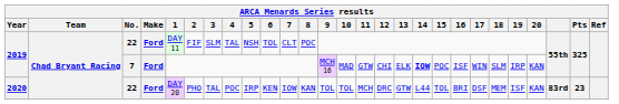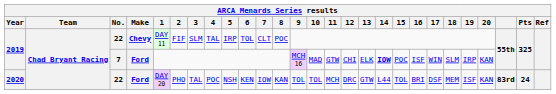 <table class="wikitable" style="text-align:center; font-size:75%">
 <tr>
 <th colspan=27><a href='#'>ARCA Menards Series</a> results</th>
 </tr>
 <tr>
 <th>Year</th>
 <th>Team</th>
 <th>No.</th>
 <th>Make</th>
 <th>1</th>
 <th>2</th>
 <th>3</th>
 <th>4</th>
 <th>5</th>
 <th>6</th>
 <th>7</th>
 <th>8</th>
 <th>9</th>
 <th>10</th>
 <th>11</th>
 <th>12</th>
 <th>13</th>
 <th>14</th>
 <th>15</th>
 <th>16</th>
 <th>17</th>
 <th>18</th>
 <th>19</th>
 <th>20</th>
 <th></th>
 <th>Pts</th>
 <th>Ref</th>
 </tr>
 <tr>
 <th rowspan=2><a href='#'>2019</a></th>
 <th rowspan=3><a href='#'>Chad Bryant Racing</a></th>
 <th>22</th>
-<th><a href='#'>Ford</a></th>
+<th><a href='#'>Chevy</a></th>
 <td style="background:#DFFFDF;"><a href='#'>DAY</a><br><small>11</small></td>
 <td><a href='#'>FIF</a></td>
 <td><a href='#'>SLM</a></td>
 <td><a href='#'>TAL</a></td>
-<td><a href='#'>NSH</a></td>
+<td><a href='#'>IRP</a></td>
 <td><a href='#'>TOL</a></td>
 <td><a href='#'>CLT</a></td>
 <td><a href='#'>POC</a></td>
 <td colspan=12></td>
 <th rowspan=2>55th</th>
 <th rowspan=2>325</th>
 <th rowspan=2></th>
 </tr>
 <tr>
 <th>7</th>
 <th><a href='#'>Ford</a></th>
 <td colspan=8></td>
 <td style="background:#EFCFFF;"><a href='#'>MCH</a><br><small>16</small></td>
 <td><a href='#'>MAD</a></td>
 <td><a href='#'>GTW</a></td>
 <td><a href='#'>CHI</a></td>
 <td><a href='#'>ELK</a></td>
 <td><strong><a href='#'>IOW</a></strong></td>
 <td><a href='#'>POC</a></td>
 <td><a href='#'>ISF</a></td>
 <td><a href='#'>WIN</a></td>
 <td><a href='#'>SLM</a></td>
 <td><a href='#'>IRP</a></td>
 <td><a href='#'>KAN</a></td>
 </tr>
 <tr>
 <th><a href='#'>2020</a></th>
 <th>22</th>
 <th><a href='#'>Ford</a></th>
 <td style="background:#EFCFFF;"><a href='#'>DAY</a><br><small>20</small></td>
 <td><a href='#'>PHO</a></td>
 <td><a href='#'>TAL</a></td>
 <td><a href='#'>POC</a></td>
-<td><a href='#'>IRP</a></td>
+<td><a href='#'>NSH</a></td>
 <td><a href='#'>KEN</a></td>
 <td><a href='#'>IOW</a></td>
 <td><a href='#'>KAN</a></td>
 <td><a href='#'>TOL</a></td>
 <td><a href='#'>TOL</a></td>
 <td><a href='#'>MCH</a></td>
 <td><a href='#'>DRC</a></td>
 <td><a href='#'>GTW</a></td>
 <td><a href='#'>L44</a></td>
 <td><a href='#'>TOL</a></td>
 <td><a href='#'>BRI</a></td>
 <td><a href='#'>DSF</a></td>
 <td><a href='#'>MEM</a></td>
 <td><a href='#'>ISF</a></td>
 <td><a href='#'>KAN</a></td>
 <th>83rd</th>
-<th>23</th>
+<th>24</th>
 <th></th>
 </tr>
 </table>
